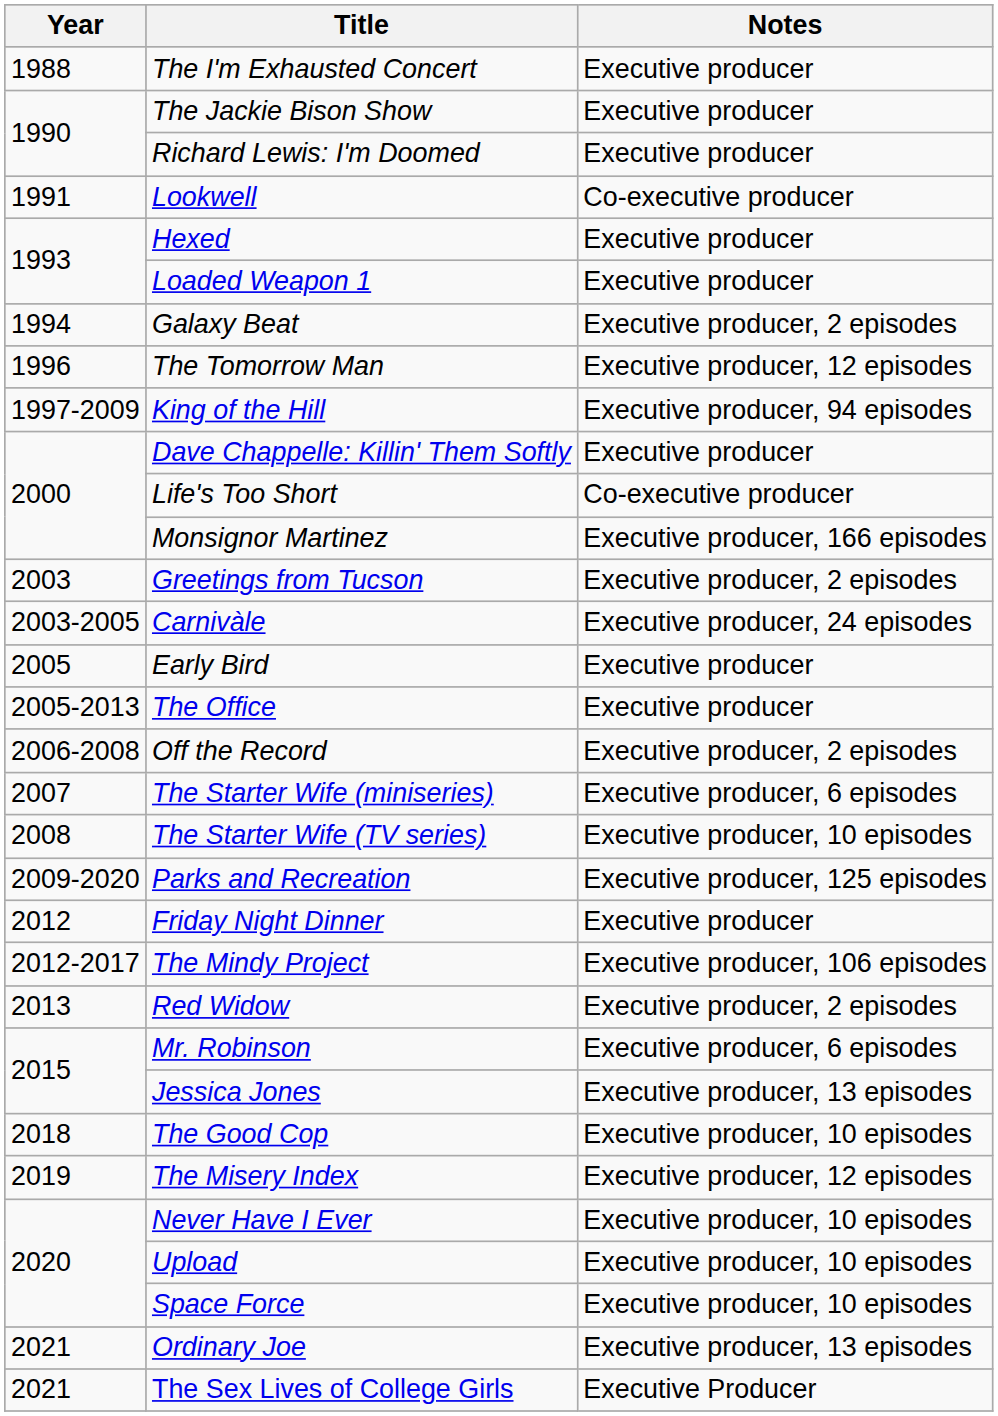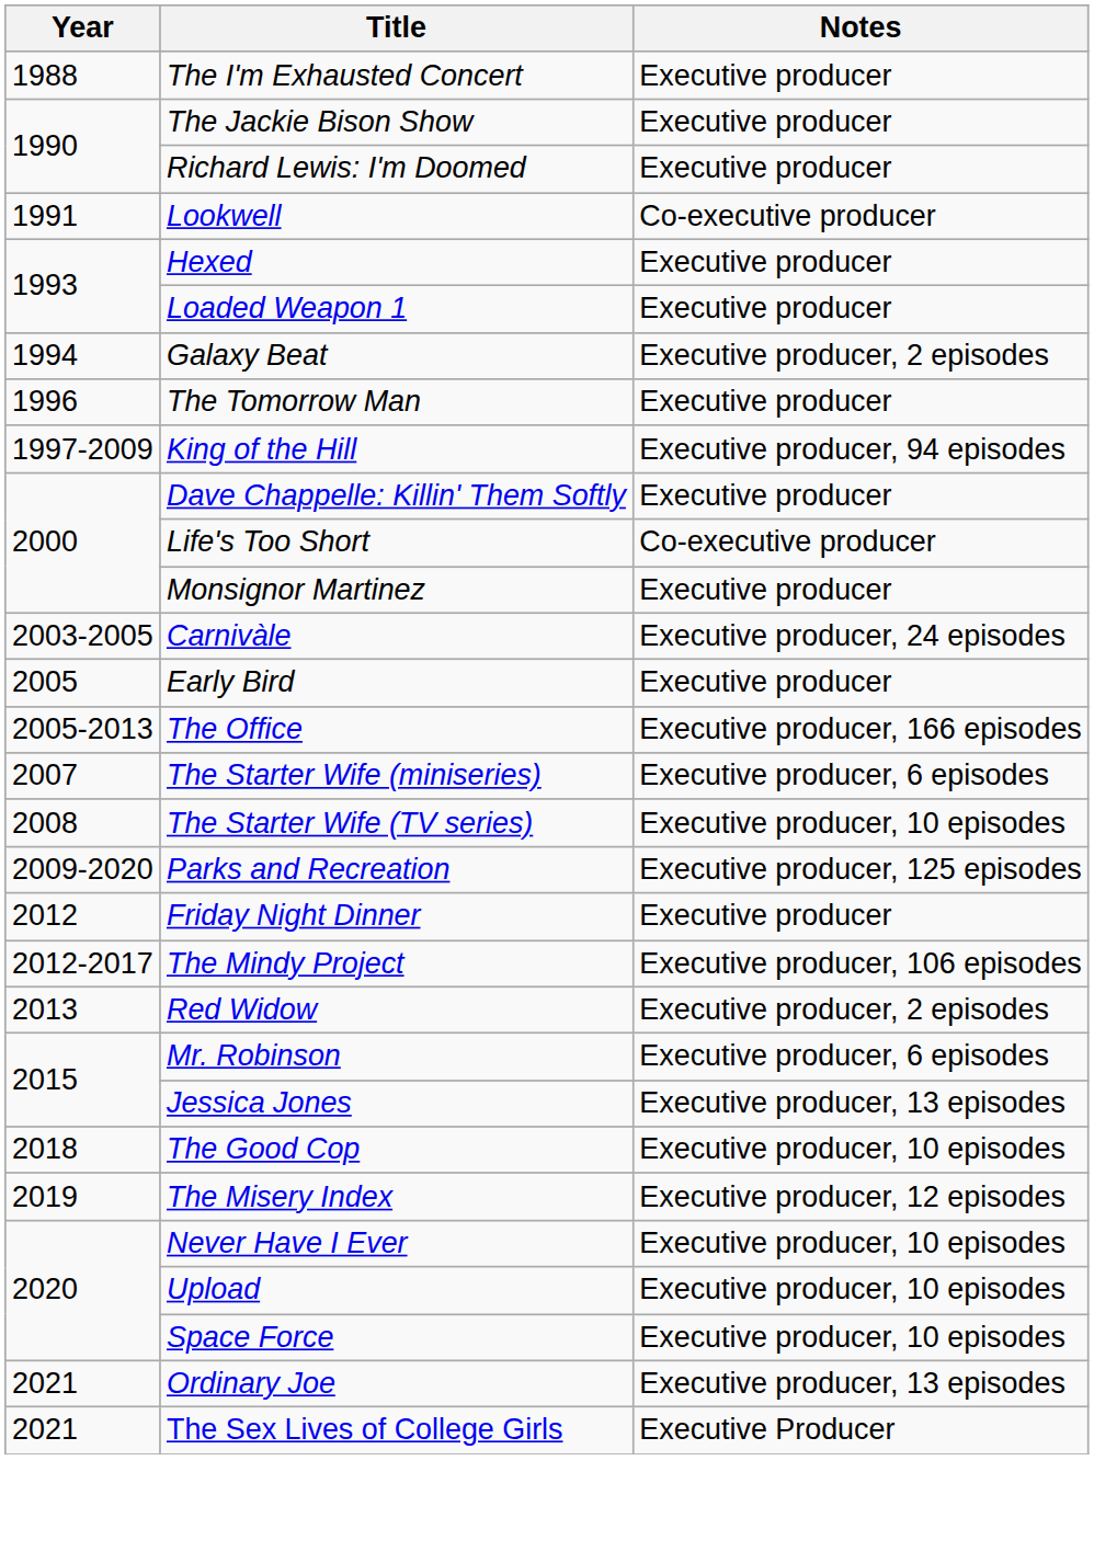 <table class="wikitable sortable">
 <tr>
 <th>Year</th>
 <th>Title</th>
 <th>Notes</th>
 </tr>
 <tr>
 <td>1988</td>
 <td><em>The I'm Exhausted Concert</em></td>
 <td>Executive producer</td>
 </tr>
 <tr>
 <td rowspan="2">1990</td>
 <td><em>The Jackie Bison Show</em></td>
 <td>Executive producer</td>
 </tr>
 <tr>
 <td><em>Richard Lewis: I'm Doomed</em></td>
 <td>Executive producer</td>
 </tr>
 <tr>
 <td>1991</td>
 <td><em><a href='#'>Lookwell</a></em></td>
 <td>Co-executive producer</td>
 </tr>
 <tr>
 <td rowspan=2>1993</td>
 <td><em><a href='#'>Hexed</a></em></td>
 <td>Executive producer</td>
 </tr>
 <tr>
 <td><em><a href='#'>Loaded Weapon 1</a></em></td>
 <td>Executive producer</td>
 </tr>
 <tr>
 <td>1994</td>
 <td><em>Galaxy Beat</em></td>
 <td>Executive producer, 2 episodes</td>
 </tr>
 <tr>
 <td>1996</td>
 <td><em>The Tomorrow Man</em></td>
-<td>Executive producer, 12 episodes</td>
+<td>Executive producer</td>
 </tr>
 <tr>
 <td>1997-2009</td>
 <td><em><a href='#'>King of the Hill</a></em></td>
 <td>Executive producer, 94 episodes</td>
 </tr>
 <tr>
 <td rowspan=3>2000</td>
 <td><em><a href='#'>Dave Chappelle: Killin' Them Softly</a></em></td>
 <td>Executive producer</td>
 </tr>
 <tr>
 <td><em>Life's Too Short</em></td>
 <td>Co-executive producer</td>
 </tr>
 <tr>
 <td><em>Monsignor Martinez</em></td>
-<td>Executive producer, 166 episodes</td>
-</tr>
-<tr>
-<td>2003</td>
-<td><em><a href='#'>Greetings from Tucson</a></em></td>
-<td>Executive producer, 2 episodes</td>
+<td>Executive producer</td>
 </tr>
 <tr>
 <td>2003-2005</td>
 <td><em><a href='#'>Carnivàle</a></em></td>
 <td>Executive producer, 24 episodes</td>
 </tr>
 <tr>
 <td>2005</td>
 <td><em>Early Bird</em></td>
 <td>Executive producer</td>
 </tr>
 <tr>
 <td>2005-2013</td>
 <td><em><a href='#'>The Office</a></em></td>
-<td>Executive producer</td>
-</tr>
-<tr>
-<td>2006-2008</td>
-<td><em>Off the Record</em></td>
-<td>Executive producer, 2 episodes</td>
+<td>Executive producer, 166 episodes</td>
 </tr>
 <tr>
 <td>2007</td>
 <td><em><a href='#'>The Starter Wife (miniseries)</a></em></td>
 <td>Executive producer, 6 episodes</td>
 </tr>
 <tr>
 <td>2008</td>
 <td><em><a href='#'>The Starter Wife (TV series)</a></em></td>
 <td>Executive producer, 10 episodes</td>
 </tr>
 <tr>
 <td>2009-2020</td>
 <td><em><a href='#'>Parks and Recreation</a></em></td>
 <td>Executive producer, 125 episodes</td>
 </tr>
 <tr>
 <td>2012</td>
 <td><em><a href='#'>Friday Night Dinner</a></em></td>
 <td>Executive producer</td>
 </tr>
 <tr>
 <td>2012-2017</td>
 <td><em><a href='#'>The Mindy Project</a></em></td>
 <td>Executive producer, 106 episodes</td>
 </tr>
 <tr>
 <td>2013</td>
 <td><em><a href='#'>Red Widow</a></em></td>
 <td>Executive producer, 2 episodes</td>
 </tr>
 <tr>
 <td rowspan=2>2015</td>
 <td><em><a href='#'>Mr. Robinson</a></em></td>
 <td>Executive producer, 6 episodes</td>
 </tr>
 <tr>
 <td><em><a href='#'>Jessica Jones</a></em></td>
 <td>Executive producer, 13 episodes</td>
 </tr>
 <tr>
 <td>2018</td>
 <td><em><a href='#'>The Good Cop</a></em></td>
 <td>Executive producer, 10 episodes</td>
 </tr>
 <tr>
 <td>2019</td>
 <td><em><a href='#'>The Misery Index</a></em></td>
 <td>Executive producer, 12 episodes</td>
 </tr>
 <tr>
 <td rowspan=3>2020</td>
 <td><em><a href='#'>Never Have I Ever</a></em></td>
 <td>Executive producer, 10 episodes</td>
 </tr>
 <tr>
 <td><em><a href='#'>Upload</a></em></td>
 <td>Executive producer, 10 episodes</td>
 </tr>
 <tr>
 <td><em><a href='#'>Space Force</a></em></td>
 <td>Executive producer, 10 episodes</td>
 </tr>
 <tr>
 <td>2021</td>
 <td><em><a href='#'>Ordinary Joe</a></em></td>
 <td>Executive producer, 13 episodes</td>
 </tr>
 <tr>
 <td>2021</td>
 <td><a href='#'>The Sex Lives of College Girls</a></td>
 <td>Executive Producer</td>
 </tr>
 </table>
